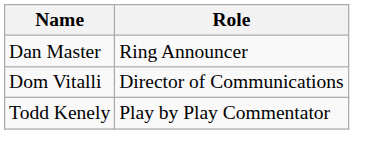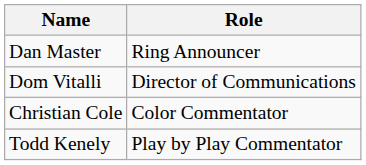 <table class="wikitable">
 <tr>
 <th>Name</th>
 <th>Role</th>
 </tr>
 <tr>
 <td>Dan Master</td>
 <td>Ring Announcer</td>
 </tr>
 <tr>
 <td>Dom Vitalli</td>
 <td>Director of Communications</td>
 </tr>
 <tr>
+<td>Christian Cole</td>
+<td>Color Commentator</td>
+</tr>
+<tr>
 <td>Todd Kenely</td>
 <td>Play by Play Commentator</td>
 </tr>
 </table>
